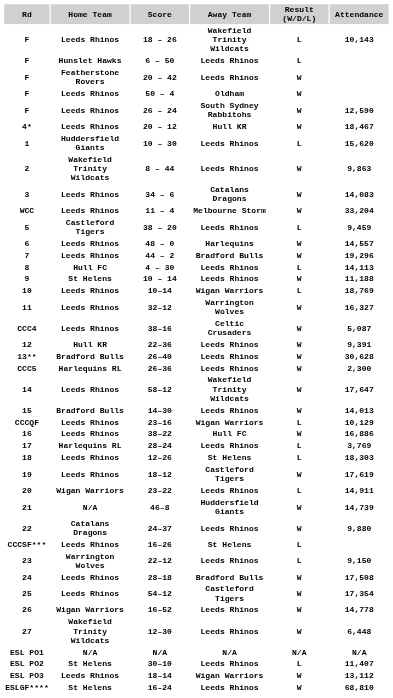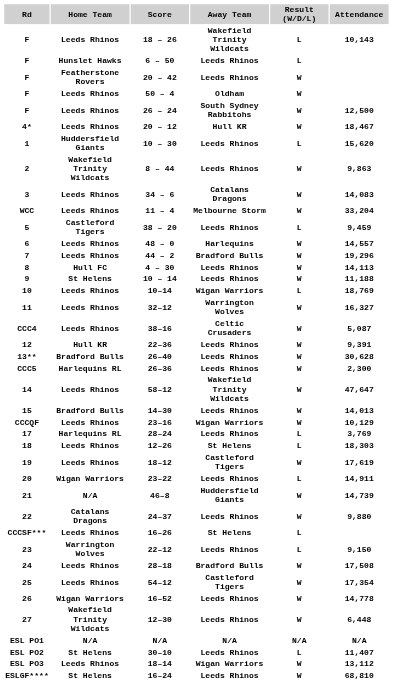 <table width=100%>
 <tr bgcolor=#D0D0D0>
 <th width=5%>Rd</th>
 <th width=20%>Home Team</th>
 <th width=10%>Score</th>
 <th width=20%>Away Team</th>
 <th width=10%>Result (W/D/L)</th>
 <th width=15%>Attendance</th>
 </tr>
 <tr bgcolor=#FFFFFF>
 <td align=center><strong>F</strong></td>
 <td align=center><strong>Leeds Rhinos</strong></td>
 <th width=15%><strong>18 – 26</strong></th>
 <td align=center><strong>Wakefield Trinity Wildcats</strong></td>
 <th width=15%><strong>L</strong></th>
 <th width=15%><strong>10,143</strong></th>
 </tr>
 <tr bgcolor=#FFFFFF>
 <td align=center><strong>F</strong></td>
 <td align=center><strong>Hunslet Hawks</strong></td>
 <th width=15%><strong>6 – 50</strong></th>
 <td align=center><strong>Leeds Rhinos</strong></td>
 <th width=15%><strong>L</strong></th>
 <th width=15%></th>
 </tr>
 <tr bgcolor=#FFFFFF>
 <td align=center><strong>F</strong></td>
 <td align=center><strong>Featherstone Rovers</strong></td>
 <th width=15%><strong>20 – 42</strong></th>
 <td align=center><strong>Leeds Rhinos</strong></td>
 <th width=15%><strong>W</strong></th>
 <th width=15%></th>
 </tr>
 <tr bgcolor=#FFFFFF>
 <td align=center><strong>F</strong></td>
 <td align=center><strong>Leeds Rhinos</strong></td>
 <th width=15%><strong>50 – 4</strong></th>
 <td align=center><strong>Oldham</strong></td>
 <th width=15%><strong>W</strong></th>
 <th width=15%></th>
 </tr>
 <tr bgcolor=#FFFFFF>
 <td align=center><strong>F</strong></td>
 <td align=center><strong>Leeds Rhinos</strong></td>
 <th width=15%><strong>26 – 24</strong></th>
 <td align=center><strong>South Sydney Rabbitohs</strong></td>
 <th width=15%><strong>W</strong></th>
-<th width=15%><strong>12,590</strong></th>
+<th width=15%><strong>12,500</strong></th>
 </tr>
 <tr bgcolor=#FFFFFF>
 <td align=center><strong>4*</strong></td>
 <td align=center><strong>Leeds Rhinos</strong></td>
 <th width=15%><strong>20 – 12</strong></th>
 <td align=center><strong>Hull KR</strong></td>
 <th width=15%><strong>W</strong></th>
 <th width=15%><strong>18,467</strong></th>
 </tr>
 <tr bgcolor=#FFFFFF>
 <td align=center><strong>1</strong></td>
 <td align=center><strong>Huddersfield Giants</strong></td>
 <th width=15%><strong>10 – 30</strong></th>
 <td align=center><strong>Leeds Rhinos</strong></td>
 <th width=15%><strong>L</strong></th>
 <th width=15%><strong>15,620</strong></th>
 </tr>
 <tr bgcolor=#FFFFFF>
 <td align=center><strong>2</strong></td>
 <td align=center><strong>Wakefield Trinity Wildcats</strong></td>
 <th width=15%><strong>8 – 44</strong></th>
 <td align=center><strong>Leeds Rhinos</strong></td>
 <th width=15%><strong>W</strong></th>
 <th width=15%><strong>9,863</strong></th>
 </tr>
 <tr bgcolor=#FFFFFF>
 <td align=center><strong>3</strong></td>
 <td align=center><strong>Leeds Rhinos</strong></td>
 <th width=15%><strong>34 – 6</strong></th>
 <td align=center><strong>Catalans Dragons</strong></td>
 <th width=15%><strong>W</strong></th>
 <th width=15%><strong>14,083</strong></th>
 </tr>
 <tr bgcolor=#FFFFFF>
 <td align=center><strong>WCC</strong></td>
 <td align=center><strong>Leeds Rhinos</strong></td>
 <th width=15%><strong>11 – 4</strong></th>
 <td align=center><strong>Melbourne Storm</strong></td>
 <th width=15%><strong>W</strong></th>
 <th width=15%><strong>33,204</strong></th>
 </tr>
 <tr bgcolor=#FFFFFF>
 <td align=center><strong>5</strong></td>
 <td align=center><strong>Castleford Tigers</strong></td>
 <th width=15%><strong>38 – 20</strong></th>
 <td align=center><strong>Leeds Rhinos</strong></td>
 <th width=15%><strong>L</strong></th>
 <th width=15%><strong>9,459</strong></th>
 </tr>
 <tr bgcolor=#FFFFFF>
 <td align=center><strong>6</strong></td>
 <td align=center><strong>Leeds Rhinos</strong></td>
 <th width=15%><strong>48 – 0</strong></th>
 <td align=center><strong>Harlequins</strong></td>
 <th width=15%><strong>W</strong></th>
 <th width=15%><strong>14,557</strong></th>
 </tr>
 <tr bgcolor=#FFFFFF>
 <td align=center><strong>7</strong></td>
 <td align=center><strong>Leeds Rhinos</strong></td>
 <th width=15%><strong>44 – 2</strong></th>
 <td align=center><strong>Bradford Bulls</strong></td>
 <th width=15%><strong>W</strong></th>
 <th width=15%><strong>19,296</strong></th>
 </tr>
 <tr bgcolor=#FFFFFF>
 <td align=center><strong>8</strong></td>
 <td align=center><strong>Hull FC</strong></td>
 <th width=15%><strong>4 – 30</strong></th>
 <td align=center><strong>Leeds Rhinos</strong></td>
-<th width=15%><strong>L</strong></th>
+<th width=15%><strong>W</strong></th>
 <th width=15%><strong>14,113</strong></th>
 </tr>
 <tr bgcolor=#FFFFFF>
 <td align=center><strong>9</strong></td>
 <td align=center><strong>St Helens</strong></td>
 <th width=15%><strong>10 – 14</strong></th>
 <td align=center><strong>Leeds Rhinos</strong></td>
 <th width=15%><strong>W</strong></th>
 <th width=15%><strong>11,188</strong></th>
 </tr>
 <tr bgcolor=#FFFFFF>
 <td align=center><strong>10</strong></td>
 <td align=center><strong>Leeds Rhinos</strong></td>
 <th width=15%>10–14</th>
 <td align=center><strong>Wigan Warriors</strong></td>
 <th width=15%><strong>L</strong></th>
 <th width=15%><strong>18,769</strong></th>
 </tr>
 <tr bgcolor=#FFFFFF>
 <td align=center><strong>11</strong></td>
 <td align=center><strong>Leeds Rhinos</strong></td>
 <th width=15%>32–12</th>
 <td align=center><strong>Warrington Wolves</strong></td>
 <th width=15%><strong>W</strong></th>
 <th width=15%><strong>16,327</strong></th>
 </tr>
 <tr bgcolor=#FFFFFF>
 <td align=center><strong>CCC4</strong></td>
 <td align=center><strong>Leeds Rhinos</strong></td>
 <th width=15%>38–16</th>
 <td align=center><strong>Celtic Crusaders</strong></td>
 <th width=15%><strong>W</strong></th>
 <th width=15%><strong>5,087</strong></th>
 </tr>
 <tr bgcolor=#FFFFFF>
 <td align=center><strong>12</strong></td>
 <td align=center><strong>Hull KR</strong></td>
 <th width=15%>22–36</th>
 <td align=center><strong>Leeds Rhinos</strong></td>
 <th width=15%><strong>W</strong></th>
 <th width=15%>9,391</th>
 </tr>
 <tr bgcolor=#FFFFFF>
 <td align=center><strong>13**</strong></td>
 <td align=center><strong>Bradford Bulls</strong></td>
 <th width=15%>26–40</th>
 <td align=center><strong>Leeds Rhinos</strong></td>
 <th width=15%><strong>W</strong></th>
 <th width=15%><strong>30,628</strong></th>
 </tr>
 <tr bgcolor=#FFFFFF>
 <td align=center><strong>CCC5</strong></td>
 <td align=center><strong>Harlequins RL</strong></td>
 <th width=15%>26–36</th>
 <td align=center><strong>Leeds Rhinos</strong></td>
 <th width=15%><strong>W</strong></th>
 <th width=15%><strong>2,300</strong></th>
 </tr>
 <tr bgcolor=#FFFFFF>
 <td align=center><strong>14</strong></td>
 <td align=center><strong>Leeds Rhinos</strong></td>
 <th width=15%>58–12</th>
 <td align=center><strong>Wakefield Trinity Wildcats</strong></td>
 <th width=15%><strong>W</strong></th>
-<th width=15%><strong>17,647</strong></th>
+<th width=15%><strong>47,647</strong></th>
 </tr>
 <tr bgcolor=#FFFFFF>
 <td align=center><strong>15</strong></td>
 <td align=center><strong>Bradford Bulls</strong></td>
 <th width=15%>14–30</th>
 <td align=center><strong>Leeds Rhinos</strong></td>
 <th width=15%><strong>W</strong></th>
 <th width=15%><strong>14,013</strong></th>
 </tr>
 <tr bgcolor=#FFFFFF>
 <td align=center><strong>CCCQF</strong></td>
 <td align=center><strong>Leeds Rhinos</strong></td>
 <th width=15%>23–16</th>
 <td align=center><strong>Wigan Warriors</strong></td>
-<th width=15%><strong>L</strong></th>
+<th width=15%><strong>W</strong></th>
 <th width=15%><strong>10,129</strong></th>
-</tr>
-<tr bgcolor=#FFFFFF>
-<td align=center><strong>16</strong></td>
-<td align=center><strong>Leeds Rhinos</strong></td>
-<th width=15%>38–22</th>
-<td align=center><strong>Hull FC</strong></td>
-<th width=15%><strong>W</strong></th>
-<th width=15%><strong>16,886</strong></th>
 </tr>
 <tr bgcolor=#FFFFFF>
 <td align=center><strong>17</strong></td>
 <td align=center><strong>Harlequins RL</strong></td>
 <th width=15%>28–24</th>
 <td align=center><strong>Leeds Rhinos</strong></td>
 <th width=15%><strong>L</strong></th>
 <th width=15%><strong>3,769</strong></th>
 </tr>
 <tr bgcolor=#FFFFFF>
 <td align=center><strong>18</strong></td>
 <td align=center><strong>Leeds Rhinos</strong></td>
 <th width=15%>12–26</th>
 <td align=center><strong>St Helens</strong></td>
 <th width=15%><strong>L</strong></th>
 <th width=15%><strong>18,303</strong></th>
 </tr>
 <tr bgcolor=#FFFFFF>
 <td align=center><strong>19</strong></td>
 <td align=center><strong>Leeds Rhinos</strong></td>
 <th width=15%>18–12</th>
 <td align=center><strong>Castleford Tigers</strong></td>
 <th width=15%><strong>W</strong></th>
 <th width=15%><strong>17,619</strong></th>
 </tr>
 <tr bgcolor=#FFFFFF>
 <td align=center><strong>20</strong></td>
 <td align=center><strong>Wigan Warriors</strong></td>
 <th width=15%>23–22</th>
 <td align=center><strong>Leeds Rhinos</strong></td>
 <th width=15%><strong>L</strong></th>
 <th width=15%><strong>14,911</strong></th>
 </tr>
 <tr bgcolor=#FFFFFF>
 <td align=center><strong>21</strong></td>
 <td align=center><strong>N/A</strong></td>
 <th width=15%>46–8</th>
 <td align=center><strong>Huddersfield Giants</strong></td>
 <th width=15%><strong>W</strong></th>
 <th width=15%><strong>14,739</strong></th>
 </tr>
 <tr bgcolor=#FFFFFF>
 <td align=center><strong>22</strong></td>
 <td align=center><strong>Catalans Dragons</strong></td>
 <th width=15%>24–37</th>
 <td align=center><strong>Leeds Rhinos</strong></td>
 <th width=15%><strong>W</strong></th>
 <th width=15%><strong>9,880</strong></th>
 </tr>
 <tr bgcolor=#FFFFFF>
 <td align=center><strong>CCCSF***</strong></td>
 <td align=center><strong>Leeds Rhinos</strong></td>
 <th width=15%>16–26</th>
 <td align=center><strong>St Helens</strong></td>
 <th width=15%><strong>L</strong></th>
 <th width=15%></th>
 </tr>
 <tr bgcolor=#FFFFFF>
 <td align=center><strong>23</strong></td>
 <td align=center><strong>Warrington Wolves</strong></td>
 <th width=15%>22–12</th>
 <td align=center><strong>Leeds Rhinos</strong></td>
 <th width=15%><strong>L</strong></th>
 <th width=15%>9,150</th>
 </tr>
 <tr bgcolor=#FFFFFF>
 <td align=center><strong>24</strong></td>
 <td align=center><strong>Leeds Rhinos</strong></td>
 <th width=15%>28–18</th>
 <td align=center><strong>Bradford Bulls</strong></td>
 <th width=15%><strong>W</strong></th>
 <th width=15%>17,508</th>
 </tr>
 <tr bgcolor=#FFFFFF>
 <td align=center><strong>25</strong></td>
 <td align=center><strong>Leeds Rhinos</strong></td>
 <th width=15%>54–12</th>
 <td align=center><strong>Castleford Tigers</strong></td>
 <th width=15%><strong>W</strong></th>
 <th width=15%>17,354</th>
 </tr>
 <tr bgcolor=#FFFFFF>
 <td align=center><strong>26</strong></td>
 <td align=center><strong>Wigan Warriors</strong></td>
 <th width=15%>16–52</th>
 <td align=center><strong>Leeds Rhinos</strong></td>
 <th width=15%><strong>W</strong></th>
 <th width=15%>14,778</th>
 </tr>
 <tr bgcolor=#FFFFFF>
 <td align=center><strong>27</strong></td>
 <td align=center><strong>Wakefield Trinity Wildcats</strong></td>
 <th width=15%>12–30</th>
 <td align=center><strong>Leeds Rhinos</strong></td>
 <th width=15%><strong>W</strong></th>
 <th width=15%>6,448</th>
 </tr>
 <tr bgcolor=#FFFFFF>
 <td align=center><strong>ESL PO1</strong></td>
 <td align=center><strong>N/A</strong></td>
 <th width=15%><strong>N/A</strong></th>
 <td align=center><strong>N/A</strong></td>
 <th width=15%><strong>N/A</strong></th>
 <th width=15%><strong>N/A</strong></th>
 </tr>
 <tr bgcolor=#FFFFFF>
 <td align=center><strong>ESL PO2</strong></td>
 <td align=center><strong>St Helens</strong></td>
 <th width=15%>30–10</th>
 <td align=center><strong>Leeds Rhinos</strong></td>
 <th width=15%><strong>L</strong></th>
 <th width=15%>11,407</th>
 </tr>
 <tr bgcolor=#FFFFFF>
 <td align=center><strong>ESL PO3</strong></td>
 <td align=center><strong>Leeds Rhinos</strong></td>
 <th width=15%>18–14</th>
 <td align=center><strong>Wigan Warriors</strong></td>
 <th width=15%><strong>W</strong></th>
 <th width=15%>13,112</th>
 </tr>
 <tr bgcolor=#FFFFFF>
 <td align=center><strong>ESLGF****</strong></td>
 <td align=center><strong>St Helens</strong></td>
 <th width=15%>16–24</th>
 <td align=center><strong>Leeds Rhinos</strong></td>
 <th width=15%>W</th>
 <th width=15%>68,810</th>
 </tr>
 </table>
